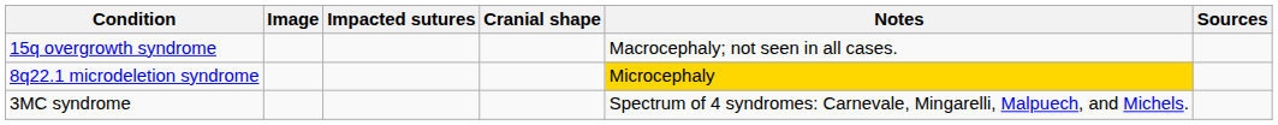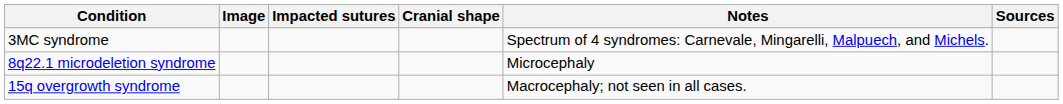 <table class="wikitable sortable">
 <tr>
 <th>Condition</th>
 <th>Image</th>
 <th>Impacted sutures</th>
 <th>Cranial shape</th>
 <th>Notes</th>
 <th>Sources</th>
 </tr>
 <tr>
+<td>3MC syndrome</td>
+<td></td>
+<td></td>
+<td></td>
+<td>Spectrum of 4 syndromes: Carnevale, Mingarelli, <a href='#'>Malpuech</a>, and <a href='#'>Michels</a>.</td>
+<td></td>
+</tr>
+<tr>
+<td><a href='#'>8q22.1 microdeletion syndrome</a></td>
+<td></td>
+<td></td>
+<td></td>
+<td>Microcephaly</td>
+<td></td>
+</tr>
+<tr>
 <td><a href='#'>15q overgrowth syndrome</a></td>
 <td></td>
 <td></td>
 <td></td>
 <td>Macrocephaly; not seen in all cases.</td>
 <td></td>
 </tr>
-<tr>
-<td><a href='#'>8q22.1 microdeletion syndrome</a></td>
-<td></td>
-<td></td>
-<td></td>
-<td style="background: gold;">Microcephaly</td>
-<td></td>
-</tr>
-<tr>
-<td>3MC syndrome</td>
-<td></td>
-<td></td>
-<td></td>
-<td>Spectrum of 4 syndromes: Carnevale, Mingarelli, <a href='#'>Malpuech</a>, and <a href='#'>Michels</a>.</td>
-<td></td>
-</tr>
 </table>
